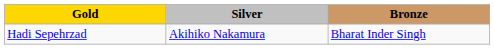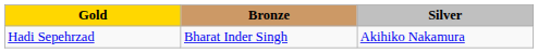 <table class="wikitable" style="text-align:left">
 <tr align="center">
 <td width=200 bgcolor=gold><strong>Gold</strong></td>
+<td width=200 bgcolor=CC9966><strong>Bronze</strong></td>
 <td width=200 bgcolor=silver><strong>Silver</strong></td>
-<td width=200 bgcolor=CC9966><strong>Bronze</strong></td>
 </tr>
 <tr>
 <td><a href='#'>Hadi Sepehrzad</a><br><em></em></td>
+<td><a href='#'>Bharat Inder Singh</a><br><em></em></td>
 <td><a href='#'>Akihiko Nakamura</a><br><em></em></td>
-<td><a href='#'>Bharat Inder Singh</a><br><em></em></td>
 </tr>
 </table>
